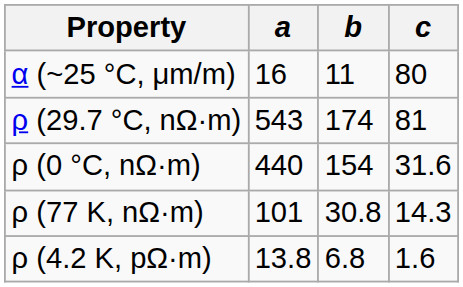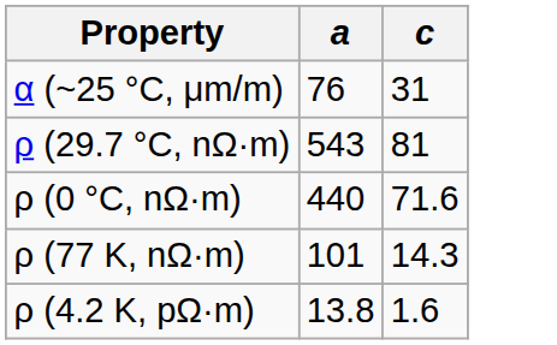 <table class="wikitable">
 <tr>
 <th>Property</th>
 <th><em>a</em></th>
-<th><em>b</em></th>
 <th><em>c</em></th>
 </tr>
 <tr>
 <td><a href='#'>α</a> (~25 °C, μm/m)</td>
-<td>16</td>
-<td>11</td>
-<td>80</td>
+<td>76</td>
+<td>31</td>
 </tr>
 <tr>
 <td><a href='#'>ρ</a> (29.7 °C, nΩ·m)</td>
 <td>543</td>
-<td>174</td>
 <td>81</td>
 </tr>
 <tr>
 <td>ρ (0 °C, nΩ·m)</td>
 <td>440</td>
-<td>154</td>
-<td>31.6</td>
+<td>71.6</td>
 </tr>
 <tr>
 <td>ρ (77 K, nΩ·m)</td>
 <td>101</td>
-<td>30.8</td>
 <td>14.3</td>
 </tr>
 <tr>
 <td>ρ (4.2 K, pΩ·m)</td>
 <td>13.8</td>
-<td>6.8</td>
 <td>1.6</td>
 </tr>
 </table>
